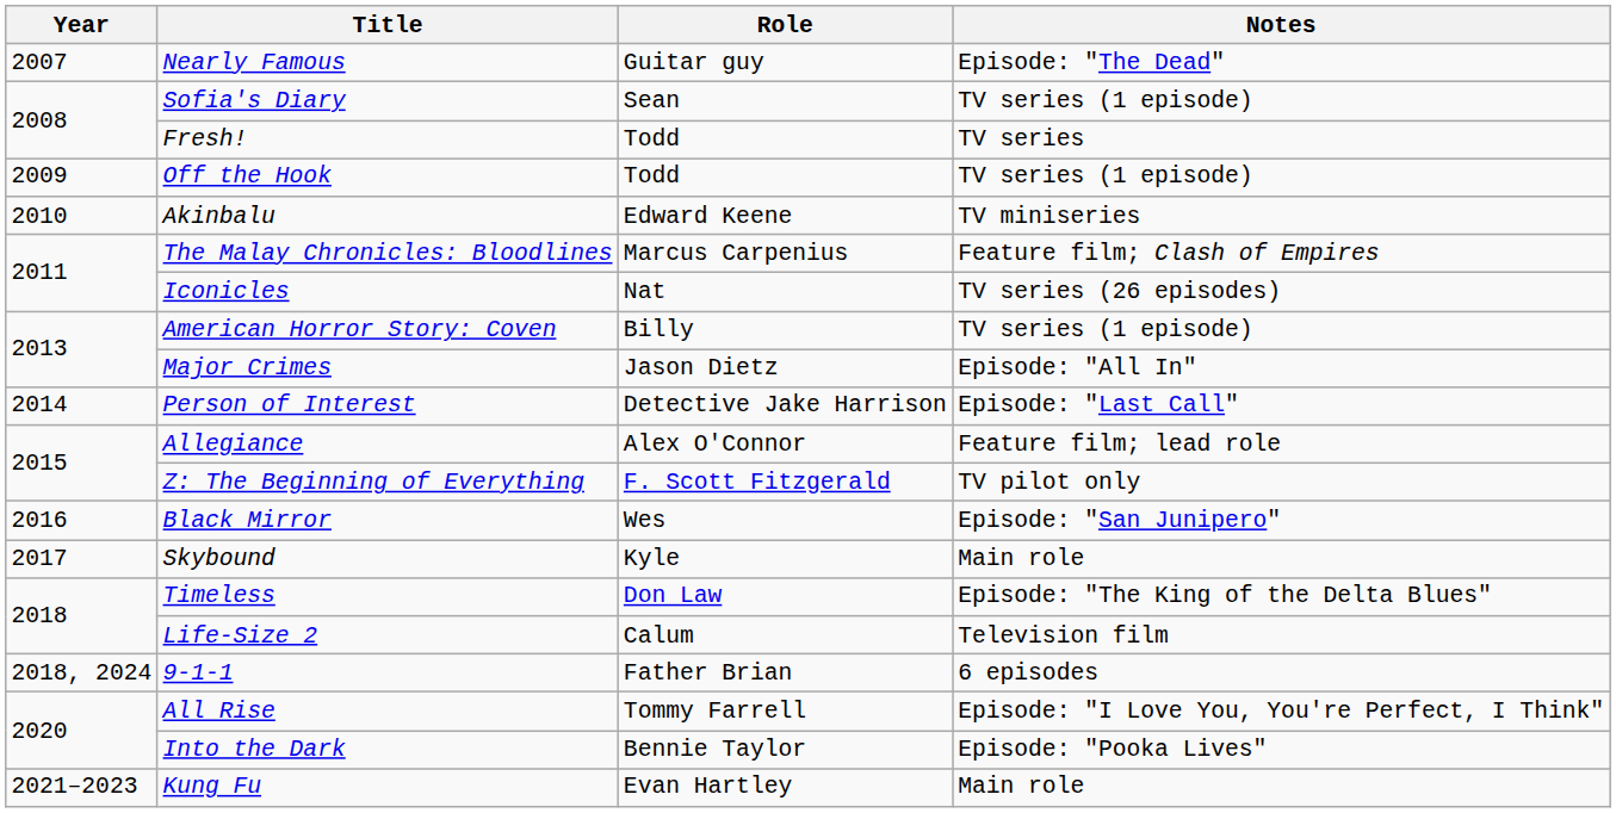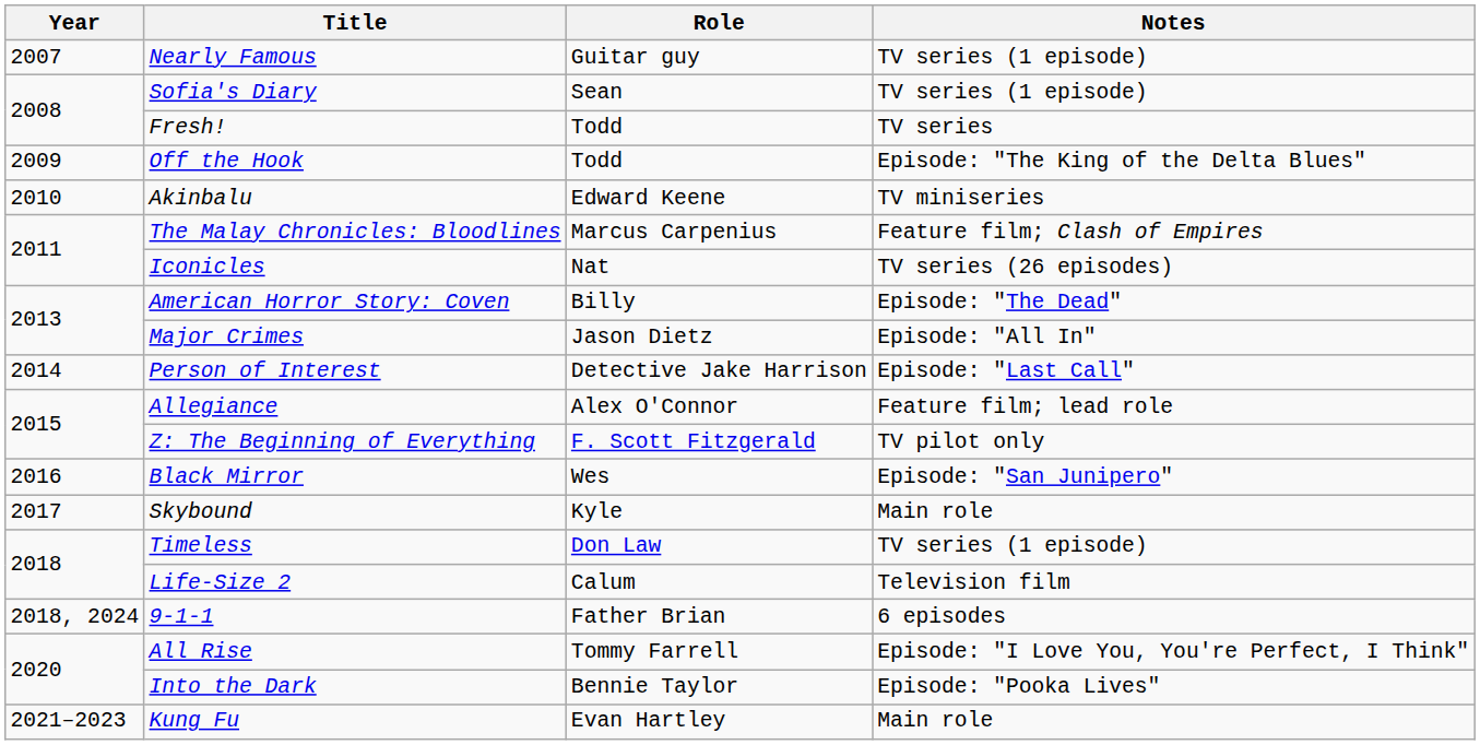 <table class="wikitable sortable">
 <tr>
 <th>Year</th>
 <th>Title</th>
 <th>Role</th>
 <th class="unsortable">Notes</th>
 </tr>
 <tr>
 <td>2007</td>
 <td><em><a href='#'>Nearly Famous</a></em></td>
 <td>Guitar guy</td>
-<td>Episode: "<a href='#'>The Dead</a>"</td>
+<td>TV series (1 episode)</td>
 </tr>
 <tr>
 <td rowspan="2">2008</td>
 <td><em><a href='#'>Sofia's Diary</a></em></td>
 <td>Sean</td>
 <td>TV series (1 episode)</td>
 </tr>
 <tr>
 <td><em>Fresh!</em></td>
 <td>Todd</td>
 <td>TV series</td>
 </tr>
 <tr>
 <td>2009</td>
 <td><em><a href='#'>Off the Hook</a></em></td>
 <td>Todd</td>
-<td>TV series (1 episode)</td>
+<td>Episode: "The King of the Delta Blues"</td>
 </tr>
 <tr>
 <td>2010</td>
 <td><em>Akinbalu</em></td>
 <td>Edward Keene</td>
 <td>TV miniseries</td>
 </tr>
 <tr>
 <td rowspan="2">2011</td>
 <td><em><a href='#'>The Malay Chronicles: Bloodlines</a></em></td>
 <td>Marcus Carpenius</td>
 <td>Feature film;  <em>Clash of Empires</em></td>
 </tr>
 <tr>
 <td><em><a href='#'>Iconicles</a></em></td>
 <td>Nat</td>
 <td>TV series (26 episodes)</td>
 </tr>
 <tr>
 <td rowspan="2">2013</td>
 <td><em><a href='#'>American Horror Story: Coven</a></em></td>
 <td>Billy</td>
-<td>TV series (1 episode)</td>
+<td>Episode: "<a href='#'>The Dead</a>"</td>
 </tr>
 <tr>
 <td><em><a href='#'>Major Crimes</a></em></td>
 <td>Jason Dietz</td>
 <td>Episode: "All In"</td>
 </tr>
 <tr>
 <td>2014</td>
 <td><em><a href='#'>Person of Interest</a></em></td>
 <td>Detective Jake Harrison</td>
 <td>Episode: "<a href='#'>Last Call</a>"</td>
 </tr>
 <tr>
 <td rowspan="2">2015</td>
 <td><em><a href='#'>Allegiance</a></em></td>
 <td>Alex O'Connor</td>
 <td>Feature film; lead role</td>
 </tr>
 <tr>
 <td><em><a href='#'>Z: The Beginning of Everything</a></em></td>
 <td><a href='#'>F. Scott Fitzgerald</a></td>
 <td>TV pilot only</td>
 </tr>
 <tr>
 <td>2016</td>
 <td><em><a href='#'>Black Mirror</a></em></td>
 <td>Wes</td>
 <td>Episode: "<a href='#'>San Junipero</a>"</td>
 </tr>
 <tr>
 <td>2017</td>
 <td><em>Skybound</em></td>
 <td>Kyle</td>
 <td>Main role</td>
 </tr>
 <tr>
 <td rowspan="2">2018</td>
 <td><em><a href='#'>Timeless</a></em></td>
 <td><a href='#'>Don Law</a></td>
-<td>Episode: "The King of the Delta Blues"</td>
+<td>TV series (1 episode)</td>
 </tr>
 <tr>
 <td><em><a href='#'>Life-Size 2</a></em></td>
 <td>Calum</td>
 <td>Television film</td>
 </tr>
 <tr>
 <td>2018, 2024</td>
 <td><em><a href='#'>9-1-1</a></em></td>
 <td>Father Brian</td>
 <td>6 episodes</td>
 </tr>
 <tr>
 <td rowspan="2">2020</td>
 <td><em><a href='#'>All Rise</a></em></td>
 <td>Tommy Farrell</td>
 <td>Episode: "I Love You, You're Perfect, I Think"</td>
 </tr>
 <tr>
 <td><em><a href='#'>Into the Dark</a></em></td>
 <td>Bennie Taylor</td>
 <td>Episode: "Pooka Lives"</td>
 </tr>
 <tr>
 <td>2021–2023</td>
 <td><em><a href='#'>Kung Fu</a></em></td>
 <td>Evan Hartley</td>
 <td>Main role</td>
 </tr>
 </table>
